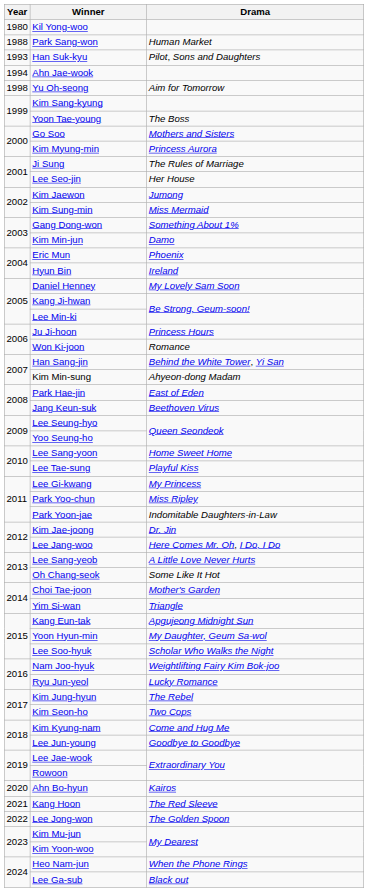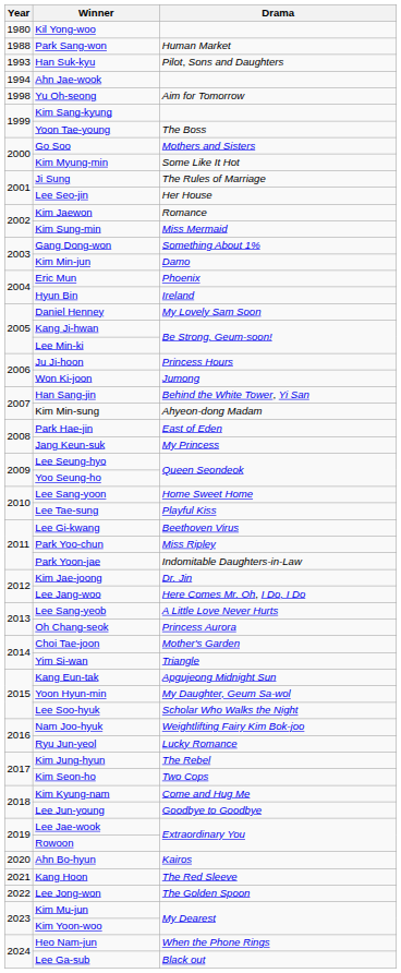 <table class="wikitable" style="width:600px">
 <tr>
 <th width=10>Year</th>
 <th>Winner</th>
 <th>Drama</th>
 </tr>
 <tr>
 <td>1980</td>
 <td><a href='#'>Kil Yong-woo</a></td>
 <td></td>
 </tr>
 <tr>
 <td>1988</td>
 <td><a href='#'>Park Sang-won</a></td>
 <td><em>Human Market</em></td>
 </tr>
 <tr>
 <td>1993</td>
 <td><a href='#'>Han Suk-kyu</a></td>
 <td><em>Pilot</em>, <em>Sons and Daughters</em></td>
 </tr>
 <tr>
 <td>1994</td>
 <td><a href='#'>Ahn Jae-wook</a></td>
 <td></td>
 </tr>
 <tr>
 <td>1998</td>
 <td><a href='#'>Yu Oh-seong</a></td>
 <td><em>Aim for Tomorrow</em></td>
 </tr>
 <tr>
 <td rowspan=2>1999</td>
 <td><a href='#'>Kim Sang-kyung</a></td>
 <td></td>
 </tr>
 <tr>
 <td><a href='#'>Yoon Tae-young</a></td>
 <td><em>The Boss</em></td>
 </tr>
 <tr>
 <td rowspan=2>2000</td>
 <td><a href='#'>Go Soo</a></td>
 <td><em><a href='#'>Mothers and Sisters</a></em></td>
 </tr>
 <tr>
 <td><a href='#'>Kim Myung-min</a></td>
-<td><em><a href='#'>Princess Aurora</a></em></td>
+<td><em>Some Like It Hot</em></td>
 </tr>
 <tr>
 <td rowspan=2>2001</td>
 <td><a href='#'>Ji Sung</a></td>
 <td><em>The Rules of Marriage</em></td>
 </tr>
 <tr>
 <td><a href='#'>Lee Seo-jin</a></td>
 <td><em>Her House</em></td>
 </tr>
 <tr>
 <td rowspan=2>2002</td>
 <td><a href='#'>Kim Jaewon</a></td>
-<td><em><a href='#'>Jumong</a></em></td>
+<td><em>Romance</em></td>
 </tr>
 <tr>
 <td><a href='#'>Kim Sung-min</a></td>
 <td><em><a href='#'>Miss Mermaid</a></em></td>
 </tr>
 <tr>
 <td rowspan=2>2003</td>
 <td><a href='#'>Gang Dong-won</a></td>
 <td><em><a href='#'>Something About 1%</a></em></td>
 </tr>
 <tr>
 <td><a href='#'>Kim Min-jun</a></td>
 <td><em><a href='#'>Damo</a></em></td>
 </tr>
 <tr>
 <td rowspan=2>2004</td>
 <td><a href='#'>Eric Mun</a></td>
 <td><em><a href='#'>Phoenix</a></em></td>
 </tr>
 <tr>
 <td><a href='#'>Hyun Bin</a></td>
 <td><em><a href='#'>Ireland</a></em></td>
 </tr>
 <tr>
 <td rowspan=3>2005</td>
 <td><a href='#'>Daniel Henney</a></td>
 <td><em><a href='#'>My Lovely Sam Soon</a></em></td>
 </tr>
 <tr>
 <td><a href='#'>Kang Ji-hwan</a></td>
 <td rowspan=2><em><a href='#'>Be Strong, Geum-soon!</a></em></td>
 </tr>
 <tr>
 <td><a href='#'>Lee Min-ki</a></td>
 </tr>
 <tr>
 <td rowspan=2>2006</td>
 <td><a href='#'>Ju Ji-hoon</a></td>
 <td><em><a href='#'>Princess Hours</a></em></td>
 </tr>
 <tr>
 <td><a href='#'>Won Ki-joon</a></td>
-<td><em>Romance</em></td>
+<td><em><a href='#'>Jumong</a></em></td>
 </tr>
 <tr>
 <td rowspan=2>2007</td>
 <td><a href='#'>Han Sang-jin</a></td>
 <td><em><a href='#'>Behind the White Tower</a></em>, <em><a href='#'>Yi San</a></em></td>
 </tr>
 <tr>
 <td>Kim Min-sung</td>
 <td><em>Ahyeon-dong Madam</em></td>
 </tr>
 <tr>
 <td rowspan=2>2008</td>
 <td><a href='#'>Park Hae-jin</a></td>
 <td><em><a href='#'>East of Eden</a></em></td>
 </tr>
 <tr>
 <td><a href='#'>Jang Keun-suk</a></td>
-<td><em><a href='#'>Beethoven Virus</a></em></td>
+<td><em><a href='#'>My Princess</a></em></td>
 </tr>
 <tr>
 <td rowspan=2>2009</td>
 <td><a href='#'>Lee Seung-hyo</a></td>
 <td rowspan=2><em><a href='#'>Queen Seondeok</a></em></td>
 </tr>
 <tr>
 <td><a href='#'>Yoo Seung-ho</a></td>
 </tr>
 <tr>
 <td rowspan=2>2010</td>
 <td><a href='#'>Lee Sang-yoon</a></td>
 <td><em><a href='#'>Home Sweet Home</a></em></td>
 </tr>
 <tr>
 <td><a href='#'>Lee Tae-sung</a></td>
 <td><em><a href='#'>Playful Kiss</a></em></td>
 </tr>
 <tr>
 <td rowspan=3>2011</td>
 <td><a href='#'>Lee Gi-kwang</a></td>
-<td><em><a href='#'>My Princess</a></em></td>
+<td><em><a href='#'>Beethoven Virus</a></em></td>
 </tr>
 <tr>
 <td><a href='#'>Park Yoo-chun</a></td>
 <td><em><a href='#'>Miss Ripley</a></em></td>
 </tr>
 <tr>
 <td><a href='#'>Park Yoon-jae</a></td>
 <td><em>Indomitable Daughters-in-Law</em></td>
 </tr>
 <tr>
 <td rowspan=2>2012</td>
 <td><a href='#'>Kim Jae-joong</a></td>
 <td><em><a href='#'>Dr. Jin</a></em></td>
 </tr>
 <tr>
 <td><a href='#'>Lee Jang-woo</a></td>
 <td><em><a href='#'>Here Comes Mr. Oh</a></em>, <em><a href='#'>I Do, I Do</a></em></td>
 </tr>
 <tr>
 <td rowspan=2>2013</td>
 <td><a href='#'>Lee Sang-yeob</a></td>
 <td><em><a href='#'>A Little Love Never Hurts</a></em></td>
 </tr>
 <tr>
 <td><a href='#'>Oh Chang-seok</a></td>
-<td><em>Some Like It Hot</em></td>
+<td><em><a href='#'>Princess Aurora</a></em></td>
 </tr>
 <tr>
 <td rowspan=2>2014</td>
 <td><a href='#'>Choi Tae-joon</a></td>
 <td><em><a href='#'>Mother's Garden</a></em></td>
 </tr>
 <tr>
 <td><a href='#'>Yim Si-wan</a></td>
 <td><em><a href='#'>Triangle</a></em></td>
 </tr>
 <tr>
 <td rowspan=3>2015</td>
 <td><a href='#'>Kang Eun-tak</a></td>
 <td><em><a href='#'>Apgujeong Midnight Sun</a></em></td>
 </tr>
 <tr>
 <td><a href='#'>Yoon Hyun-min</a></td>
 <td><em><a href='#'>My Daughter, Geum Sa-wol</a></em></td>
 </tr>
 <tr>
 <td><a href='#'>Lee Soo-hyuk</a></td>
 <td><em><a href='#'>Scholar Who Walks the Night</a></em></td>
 </tr>
 <tr>
 <td rowspan=2>2016</td>
 <td><a href='#'>Nam Joo-hyuk</a></td>
 <td><em><a href='#'>Weightlifting Fairy Kim Bok-joo</a></em></td>
 </tr>
 <tr>
 <td><a href='#'>Ryu Jun-yeol</a></td>
 <td><em><a href='#'>Lucky Romance</a></em></td>
 </tr>
 <tr>
 <td rowspan=2>2017</td>
 <td><a href='#'>Kim Jung-hyun</a></td>
 <td><em><a href='#'>The Rebel</a></em></td>
 </tr>
 <tr>
 <td><a href='#'>Kim Seon-ho</a></td>
 <td><em><a href='#'>Two Cops</a></em></td>
 </tr>
 <tr>
 <td rowspan=2>2018</td>
 <td><a href='#'>Kim Kyung-nam</a></td>
 <td><em><a href='#'>Come and Hug Me</a></em></td>
 </tr>
 <tr>
 <td><a href='#'>Lee Jun-young</a></td>
 <td><em><a href='#'>Goodbye to Goodbye</a></em></td>
 </tr>
 <tr>
 <td rowspan=2>2019</td>
 <td><a href='#'>Lee Jae-wook</a></td>
 <td rowspan=2><em><a href='#'>Extraordinary You</a></em></td>
 </tr>
 <tr>
 <td><a href='#'>Rowoon</a></td>
 </tr>
 <tr>
 <td>2020</td>
 <td><a href='#'>Ahn Bo-hyun</a></td>
 <td><em><a href='#'>Kairos</a></em></td>
 </tr>
 <tr>
 <td>2021</td>
 <td><a href='#'>Kang Hoon</a></td>
 <td><em><a href='#'>The Red Sleeve</a></em></td>
 </tr>
 <tr>
 <td>2022</td>
 <td><a href='#'>Lee Jong-won</a></td>
 <td><em><a href='#'>The Golden Spoon</a></em></td>
 </tr>
 <tr>
 <td rowspan=2>2023</td>
 <td><a href='#'>Kim Mu-jun</a></td>
 <td rowspan=2><em><a href='#'>My Dearest</a></em></td>
 </tr>
 <tr>
 <td><a href='#'>Kim Yoon-woo</a></td>
 </tr>
 <tr>
 <td rowspan=2>2024</td>
 <td><a href='#'>Heo Nam-jun</a></td>
 <td><em><a href='#'>When the Phone Rings</a></em></td>
 </tr>
 <tr>
 <td><a href='#'>Lee Ga-sub</a></td>
 <td><em><a href='#'>Black out</a></em></td>
 </tr>
 </table>
